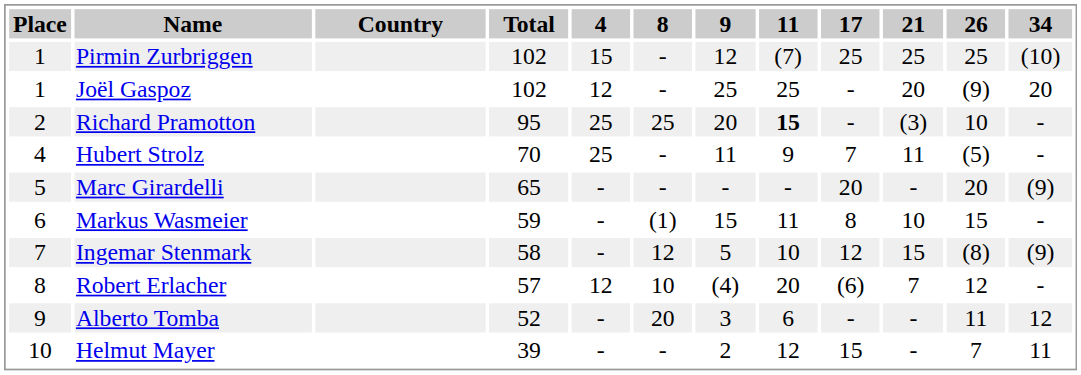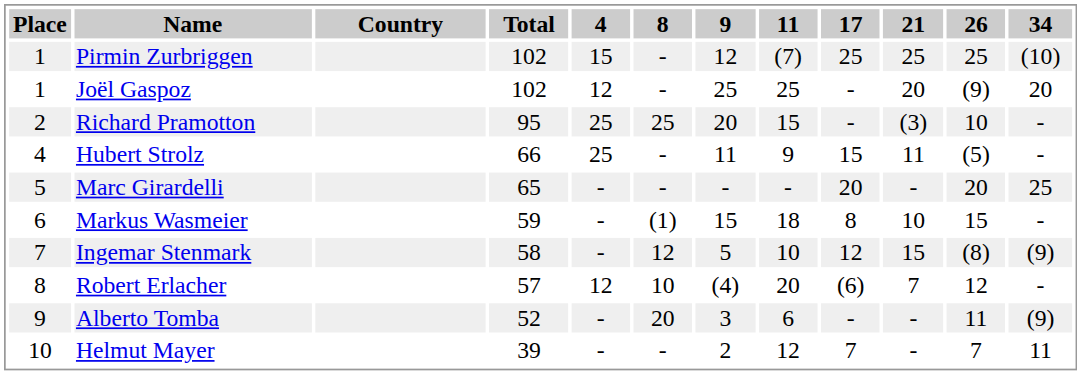 <table border="0" style="border: 1px solid #999; background-color:#FFFFFF; text-align:center; font-size:86%; line-height:15px;">
 <tr align="center" bgcolor="#CCCCCC">
 <th width=35>Place</th>
 <th width=170>Name</th>
 <th width=120>Country</th>
 <th width=50>Total</th>
 <th width=40>4</th>
 <th width=40>8</th>
 <th width=40>9</th>
 <th width=40>11</th>
 <th width=40>17</th>
 <th width=40>21</th>
 <th width=40>26</th>
 <th width=40>34</th>
 </tr>
 <tr bgcolor="#EFEFEF">
 <td>1</td>
 <td align="left"><a href='#'>Pirmin Zurbriggen</a></td>
 <td align="left"></td>
 <td>102</td>
 <td>15</td>
 <td>-</td>
 <td>12</td>
 <td>(7)</td>
 <td>25</td>
 <td>25</td>
 <td>25</td>
 <td>(10)</td>
 </tr>
 <tr>
 <td>1</td>
 <td align="left"><a href='#'>Joël Gaspoz</a></td>
 <td align="left"></td>
 <td>102</td>
 <td>12</td>
 <td>-</td>
 <td>25</td>
 <td>25</td>
 <td>-</td>
 <td>20</td>
 <td>(9)</td>
 <td>20</td>
 </tr>
 <tr bgcolor="#EFEFEF">
 <td>2</td>
 <td align="left"><a href='#'>Richard Pramotton</a></td>
 <td align="left"></td>
 <td>95</td>
 <td>25</td>
 <td>25</td>
 <td>20</td>
-<td><strong>15</strong></td>
+<td>15</td>
 <td>-</td>
 <td>(3)</td>
 <td>10</td>
 <td>-</td>
 </tr>
 <tr>
 <td>4</td>
 <td align="left"><a href='#'>Hubert Strolz</a></td>
 <td align="left"></td>
-<td>70</td>
+<td>66</td>
 <td>25</td>
 <td>-</td>
 <td>11</td>
 <td>9</td>
-<td>7</td>
+<td>15</td>
 <td>11</td>
 <td>(5)</td>
 <td>-</td>
 </tr>
 <tr bgcolor="#EFEFEF">
 <td>5</td>
 <td align="left"><a href='#'>Marc Girardelli</a></td>
 <td align="left"></td>
 <td>65</td>
 <td>-</td>
 <td>-</td>
 <td>-</td>
 <td>-</td>
 <td>20</td>
 <td>-</td>
 <td>20</td>
-<td>(9)</td>
+<td>25</td>
 </tr>
 <tr>
 <td>6</td>
 <td align="left"><a href='#'>Markus Wasmeier</a></td>
 <td align="left"></td>
 <td>59</td>
 <td>-</td>
 <td>(1)</td>
 <td>15</td>
-<td>11</td>
+<td>18</td>
 <td>8</td>
 <td>10</td>
 <td>15</td>
 <td>-</td>
 </tr>
 <tr bgcolor="#EFEFEF">
 <td>7</td>
 <td align="left"><a href='#'>Ingemar Stenmark</a></td>
 <td align="left"></td>
 <td>58</td>
 <td>-</td>
 <td>12</td>
 <td>5</td>
 <td>10</td>
 <td>12</td>
 <td>15</td>
 <td>(8)</td>
 <td>(9)</td>
 </tr>
 <tr>
 <td>8</td>
 <td align="left"><a href='#'>Robert Erlacher</a></td>
 <td align="left"></td>
 <td>57</td>
 <td>12</td>
 <td>10</td>
 <td>(4)</td>
 <td>20</td>
 <td>(6)</td>
 <td>7</td>
 <td>12</td>
 <td>-</td>
 </tr>
 <tr bgcolor="#EFEFEF">
 <td>9</td>
 <td align="left"><a href='#'>Alberto Tomba</a></td>
 <td align="left"></td>
 <td>52</td>
 <td>-</td>
 <td>20</td>
 <td>3</td>
 <td>6</td>
 <td>-</td>
 <td>-</td>
 <td>11</td>
-<td>12</td>
+<td>(9)</td>
 </tr>
 <tr>
 <td>10</td>
 <td align="left"><a href='#'>Helmut Mayer</a></td>
 <td align="left"></td>
 <td>39</td>
 <td>-</td>
 <td>-</td>
 <td>2</td>
 <td>12</td>
-<td>15</td>
+<td>7</td>
 <td>-</td>
 <td>7</td>
 <td>11</td>
 </tr>
 </table>
